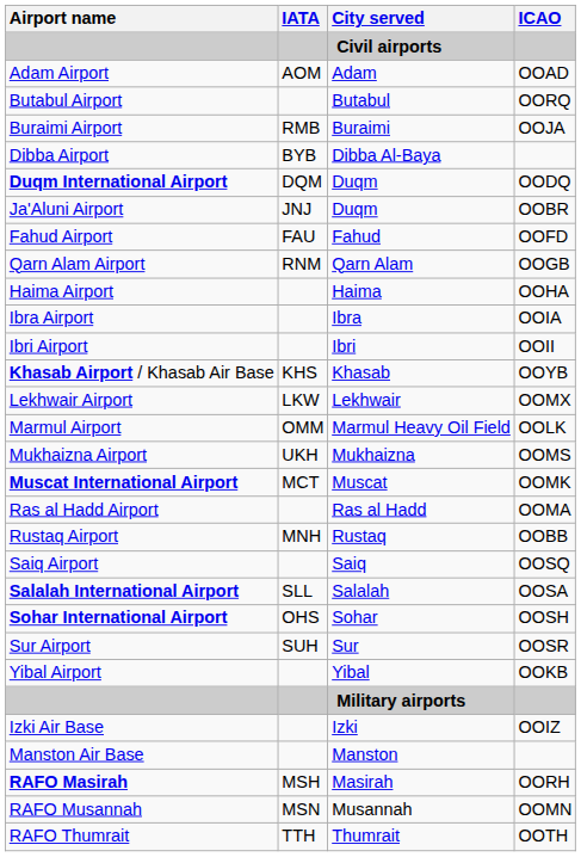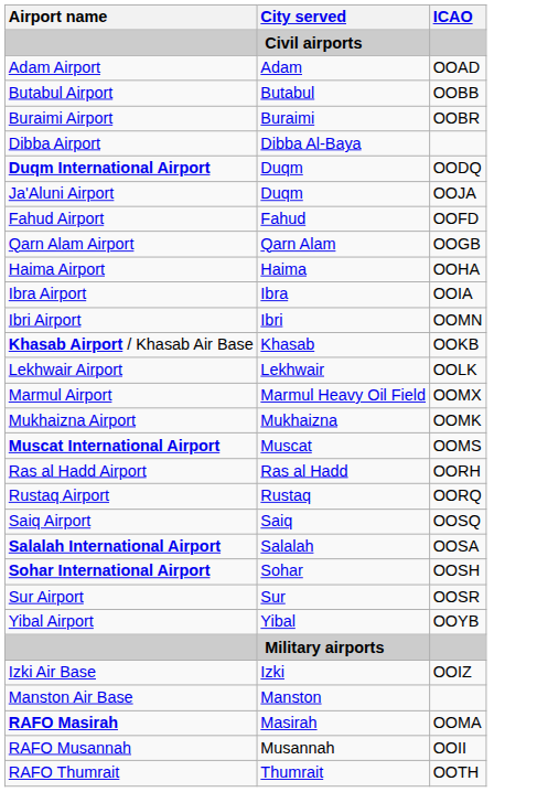 <table class="wikitable sortable">
 <tr valign=baseline>
 <th style="text-align:left; white-space:nowrap;">Airport name</th>
-<th style="text-align:left;"><a href='#'>IATA</a></th>
 <th style="text-align:left; white-space:nowrap;"><a href='#'>City served</a></th>
 <th style="text-align:left;"><a href='#'>ICAO</a></th>
 </tr>
 <tr style="font-weight:bold; background:#CCCCCC;">
-<td></td>
 <td></td>
 <td> Civil airports</td>
 <td></td>
 </tr>
 <tr valign=top>
 <td><a href='#'>Adam Airport</a></td>
-<td>AOM</td>
 <td><a href='#'>Adam</a></td>
 <td>OOAD</td>
 </tr>
 <tr valign=top>
 <td><a href='#'>Butabul Airport</a></td>
-<td></td>
 <td><a href='#'>Butabul</a></td>
-<td>OORQ</td>
+<td>OOBB</td>
 </tr>
 <tr valign=top>
 <td><a href='#'>Buraimi Airport</a></td>
-<td>RMB</td>
 <td><a href='#'>Buraimi</a></td>
-<td>OOJA</td>
+<td>OOBR</td>
 </tr>
 <tr valign=top>
 <td><a href='#'>Dibba Airport</a></td>
-<td>BYB</td>
 <td><a href='#'>Dibba Al-Baya</a></td>
 <td></td>
 </tr>
 <tr valign=top>
 <td><strong><a href='#'>Duqm International Airport</a></strong></td>
-<td>DQM</td>
 <td><a href='#'>Duqm</a></td>
 <td>OODQ</td>
 </tr>
 <tr valign=top>
 <td><a href='#'>Ja'Aluni Airport</a></td>
-<td>JNJ</td>
 <td><a href='#'>Duqm</a></td>
-<td>OOBR</td>
+<td>OOJA</td>
 </tr>
 <tr valign=top>
 <td><a href='#'>Fahud Airport</a></td>
-<td>FAU</td>
 <td><a href='#'>Fahud</a></td>
 <td>OOFD</td>
 </tr>
 <tr valign=top>
 <td><a href='#'>Qarn Alam Airport</a></td>
-<td>RNM</td>
 <td><a href='#'>Qarn Alam</a></td>
 <td>OOGB</td>
 </tr>
 <tr valign=top>
 <td><a href='#'>Haima Airport</a></td>
-<td></td>
 <td><a href='#'>Haima</a></td>
 <td>OOHA</td>
 </tr>
 <tr valign=top>
 <td><a href='#'>Ibra Airport</a></td>
-<td></td>
 <td><a href='#'>Ibra</a></td>
 <td>OOIA</td>
 </tr>
 <tr valign=top>
 <td><a href='#'>Ibri Airport</a></td>
-<td></td>
 <td><a href='#'>Ibri</a></td>
-<td>OOII</td>
+<td>OOMN</td>
 </tr>
 <tr valign=top>
 <td><strong><a href='#'>Khasab Airport</a></strong> / Khasab Air Base</td>
-<td>KHS</td>
 <td><a href='#'>Khasab</a></td>
-<td>OOYB</td>
+<td>OOKB</td>
 </tr>
 <tr valign=top>
 <td><a href='#'>Lekhwair Airport</a></td>
-<td>LKW</td>
 <td><a href='#'>Lekhwair</a></td>
+<td>OOLK</td>
+</tr>
+<tr valign=top>
+<td><a href='#'>Marmul Airport</a></td>
+<td><a href='#'>Marmul Heavy Oil Field</a></td>
 <td>OOMX</td>
 </tr>
 <tr valign=top>
-<td><a href='#'>Marmul Airport</a></td>
-<td>OMM</td>
-<td><a href='#'>Marmul Heavy Oil Field</a></td>
-<td>OOLK</td>
+<td><a href='#'>Mukhaizna Airport</a></td>
+<td><a href='#'>Mukhaizna</a></td>
+<td>OOMK</td>
 </tr>
 <tr valign=top>
-<td><a href='#'>Mukhaizna Airport</a></td>
-<td>UKH</td>
-<td><a href='#'>Mukhaizna</a></td>
+<td><strong><a href='#'>Muscat International Airport</a></strong></td>
+<td><a href='#'>Muscat</a></td>
 <td>OOMS</td>
 </tr>
 <tr valign=top>
-<td><strong><a href='#'>Muscat International Airport</a></strong></td>
-<td>MCT</td>
-<td><a href='#'>Muscat</a></td>
-<td>OOMK</td>
-</tr>
-<tr valign=top>
 <td><a href='#'>Ras al Hadd Airport</a></td>
-<td></td>
 <td><a href='#'>Ras al Hadd</a></td>
-<td>OOMA</td>
+<td>OORH</td>
 </tr>
 <tr valign=top>
 <td><a href='#'>Rustaq Airport</a></td>
-<td>MNH</td>
 <td><a href='#'>Rustaq</a></td>
-<td>OOBB</td>
+<td>OORQ</td>
 </tr>
 <tr valign=top>
 <td><a href='#'>Saiq Airport</a></td>
-<td></td>
 <td><a href='#'>Saiq</a></td>
 <td>OOSQ</td>
 </tr>
 <tr valign=top>
 <td><strong><a href='#'>Salalah International Airport</a></strong></td>
-<td>SLL</td>
 <td><a href='#'>Salalah</a></td>
 <td>OOSA</td>
 </tr>
 <tr valign=top>
 <td><strong><a href='#'>Sohar International Airport</a></strong></td>
-<td>OHS</td>
 <td><a href='#'>Sohar</a></td>
 <td>OOSH</td>
 </tr>
 <tr valign=top>
 <td><a href='#'>Sur Airport</a></td>
-<td>SUH</td>
 <td><a href='#'>Sur</a></td>
 <td>OOSR</td>
 </tr>
 <tr valign=top>
 <td><a href='#'>Yibal Airport</a></td>
-<td></td>
 <td><a href='#'>Yibal</a></td>
-<td>OOKB</td>
+<td>OOYB</td>
 </tr>
 <tr style="font-weight:bold; background:#CCCCCC;">
-<td></td>
 <td></td>
 <td> Military airports</td>
 <td></td>
 </tr>
 <tr valign=top>
 <td><a href='#'>Izki Air Base</a></td>
-<td></td>
 <td><a href='#'>Izki</a></td>
 <td>OOIZ</td>
 </tr>
 <tr valign=top>
 <td><a href='#'>Manston Air Base</a></td>
-<td></td>
 <td><a href='#'>Manston</a></td>
 <td></td>
 </tr>
 <tr valign=top>
 <td><strong><a href='#'>RAFO Masirah</a></strong></td>
-<td>MSH</td>
 <td><a href='#'>Masirah</a></td>
-<td>OORH</td>
+<td>OOMA</td>
 </tr>
 <tr valign=top>
 <td><a href='#'>RAFO Musannah</a></td>
-<td>MSN</td>
 <td>Musannah</td>
-<td>OOMN</td>
+<td>OOII</td>
 </tr>
 <tr valign=top>
 <td><a href='#'>RAFO Thumrait</a></td>
-<td>TTH</td>
 <td><a href='#'>Thumrait</a></td>
 <td>OOTH</td>
 </tr>
 </table>
